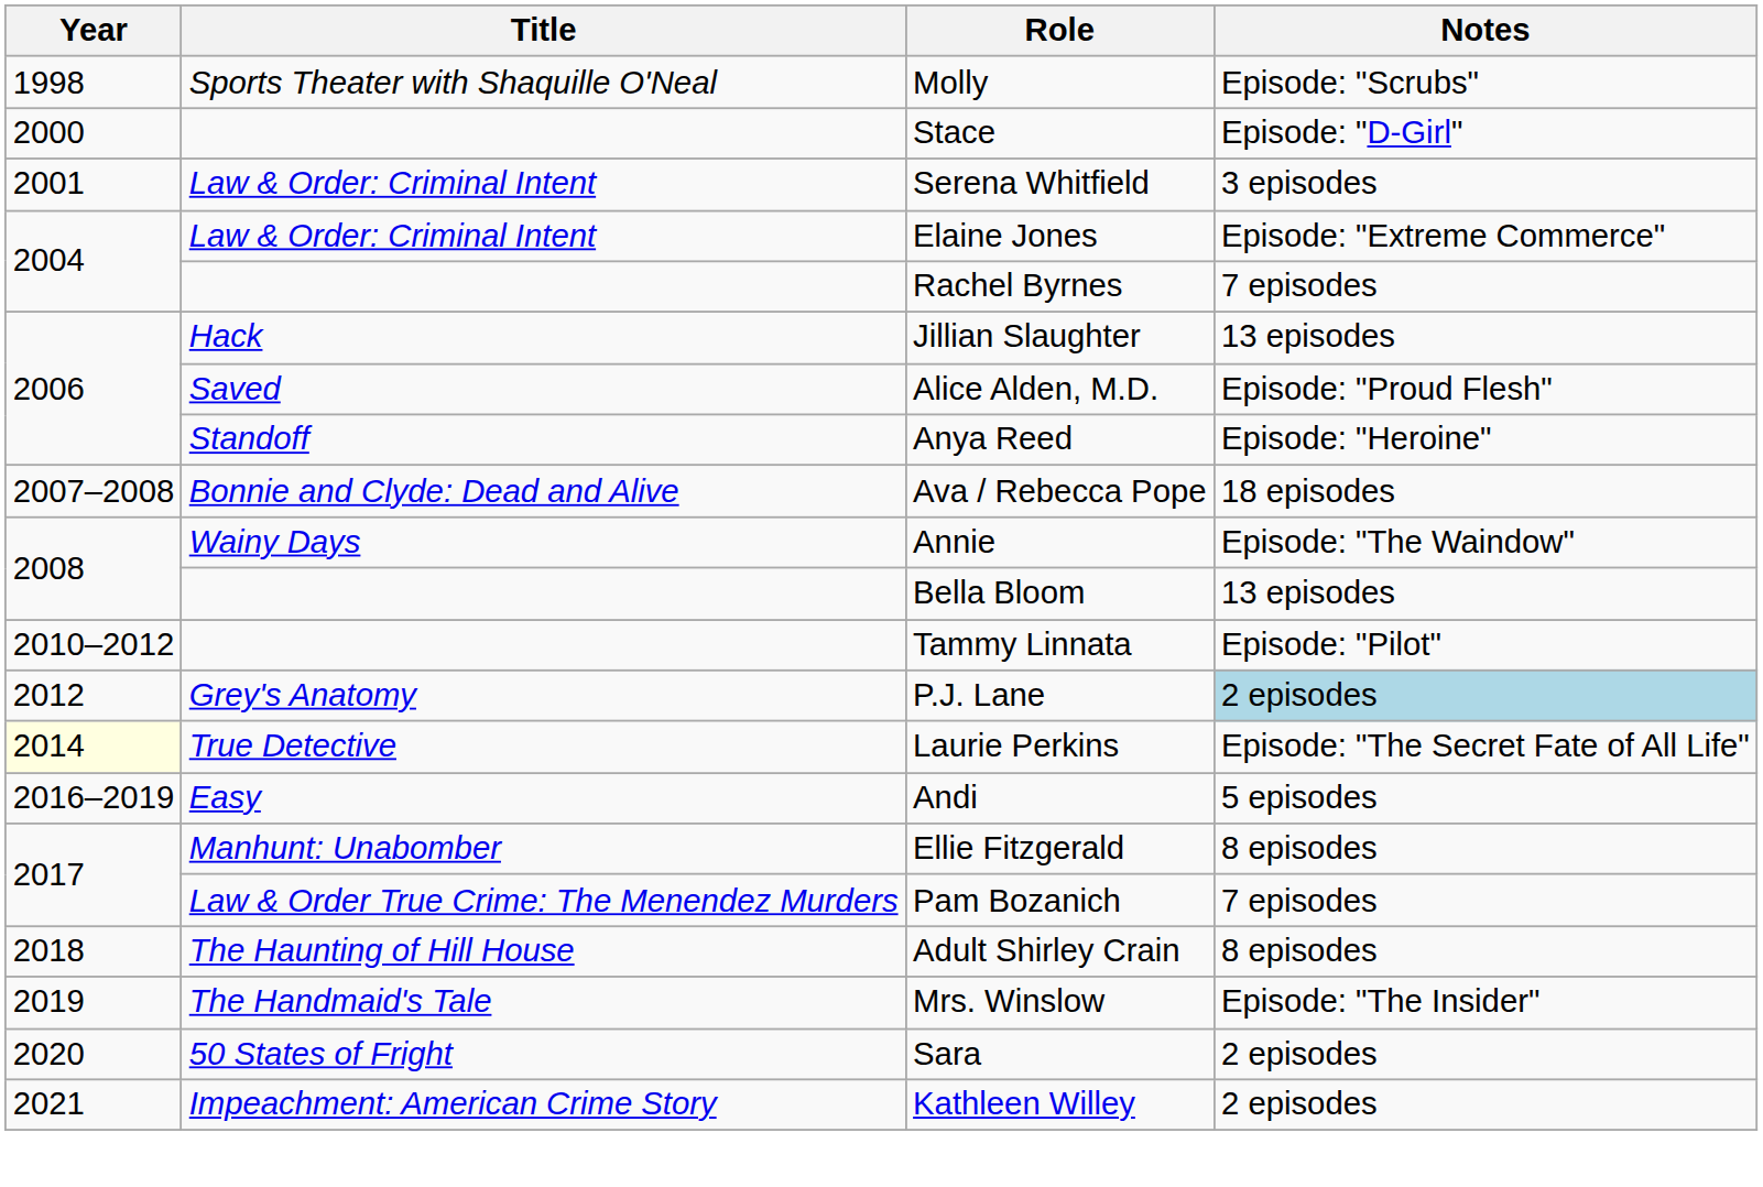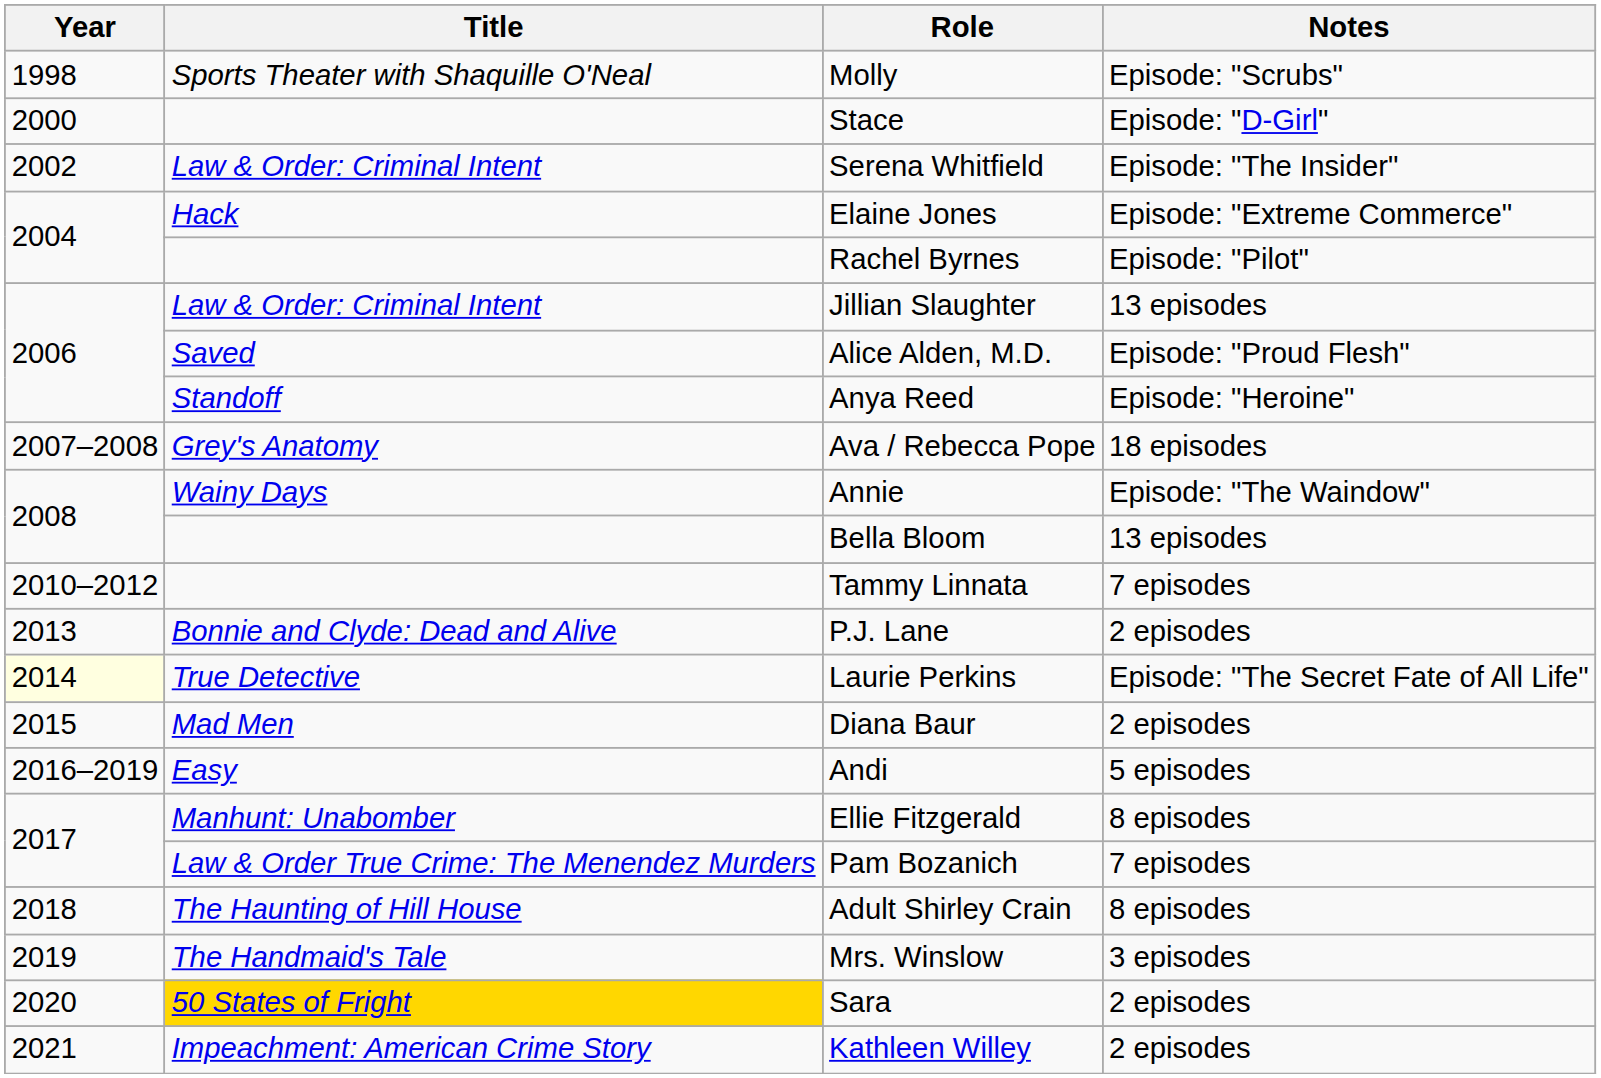 <table class="wikitable sortable">
 <tr>
 <th>Year</th>
 <th>Title</th>
 <th>Role</th>
 <th class="unsortable">Notes</th>
 </tr>
 <tr>
 <td>1998</td>
 <td><em>Sports Theater with Shaquille O'Neal</em></td>
 <td>Molly</td>
 <td>Episode: "Scrubs"</td>
 </tr>
 <tr>
 <td>2000</td>
 <td><em></em></td>
 <td>Stace</td>
 <td>Episode: "<a href='#'>D-Girl</a>"</td>
 </tr>
 <tr>
-<td>2001</td>
+<td>2002</td>
 <td><em><a href='#'>Law & Order: Criminal Intent</a></em></td>
 <td>Serena Whitfield</td>
-<td>3 episodes</td>
+<td>Episode: "The Insider"</td>
 </tr>
 <tr>
 <td rowspan=2>2004</td>
-<td><em><a href='#'>Law & Order: Criminal Intent</a></em></td>
+<td><em><a href='#'>Hack</a></em></td>
 <td>Elaine Jones</td>
 <td>Episode: "Extreme Commerce"</td>
 </tr>
 <tr>
 <td><em></em></td>
 <td>Rachel Byrnes</td>
-<td>7 episodes</td>
+<td>Episode: "Pilot"</td>
 </tr>
 <tr>
 <td rowspan=3>2006</td>
-<td><em><a href='#'>Hack</a></em></td>
+<td><em><a href='#'>Law & Order: Criminal Intent</a></em></td>
 <td>Jillian Slaughter</td>
 <td>13 episodes</td>
 </tr>
 <tr>
 <td><em><a href='#'>Saved</a></em></td>
 <td>Alice Alden, M.D.</td>
 <td>Episode: "Proud Flesh"</td>
 </tr>
 <tr>
 <td><em><a href='#'>Standoff</a></em></td>
 <td>Anya Reed</td>
 <td>Episode: "Heroine"</td>
 </tr>
 <tr>
 <td>2007–2008</td>
-<td><em><a href='#'>Bonnie and Clyde: Dead and Alive</a></em></td>
+<td><em><a href='#'>Grey's Anatomy</a></em></td>
 <td>Ava / Rebecca Pope</td>
 <td>18 episodes</td>
 </tr>
 <tr>
 <td rowspan=2>2008</td>
 <td><em><a href='#'>Wainy Days</a></em></td>
 <td>Annie</td>
 <td>Episode: "The Waindow"</td>
 </tr>
 <tr>
 <td><em></em></td>
 <td>Bella Bloom</td>
 <td>13 episodes</td>
 </tr>
 <tr>
 <td>2010–2012</td>
 <td><em></em></td>
 <td>Tammy Linnata</td>
-<td>Episode: "Pilot"</td>
+<td>7 episodes</td>
 </tr>
 <tr>
-<td>2012</td>
-<td><em><a href='#'>Grey's Anatomy</a></em></td>
+<td>2013</td>
+<td><em><a href='#'>Bonnie and Clyde: Dead and Alive</a></em></td>
 <td>P.J. Lane</td>
-<td style="background: lightblue;">2 episodes</td>
+<td>2 episodes</td>
 </tr>
 <tr>
 <td style="background: lightyellow;">2014</td>
 <td><em><a href='#'>True Detective</a></em></td>
 <td>Laurie Perkins</td>
 <td>Episode: "The Secret Fate of All Life"</td>
+</tr>
+<tr>
+<td>2015</td>
+<td><em><a href='#'>Mad Men</a></em></td>
+<td>Diana Baur</td>
+<td>2 episodes</td>
 </tr>
 <tr>
 <td>2016–2019</td>
 <td><em><a href='#'>Easy</a></em></td>
 <td>Andi</td>
 <td>5 episodes</td>
 </tr>
 <tr>
 <td rowspan=2>2017</td>
 <td><em><a href='#'>Manhunt: Unabomber</a></em></td>
 <td>Ellie Fitzgerald</td>
 <td>8 episodes</td>
 </tr>
 <tr>
 <td><em><a href='#'>Law & Order True Crime: The Menendez Murders</a></em></td>
 <td>Pam Bozanich</td>
 <td>7 episodes</td>
 </tr>
 <tr>
 <td>2018</td>
 <td><em><a href='#'>The Haunting of Hill House</a></em></td>
 <td>Adult Shirley Crain</td>
 <td>8 episodes</td>
 </tr>
 <tr>
 <td>2019</td>
 <td><em><a href='#'>The Handmaid's Tale</a></em></td>
 <td>Mrs. Winslow</td>
-<td>Episode: "The Insider"</td>
+<td>3 episodes</td>
 </tr>
 <tr>
 <td>2020</td>
-<td><em><a href='#'>50 States of Fright</a></em></td>
+<td style="background: gold;"><em><a href='#'>50 States of Fright</a></em></td>
 <td>Sara</td>
 <td>2 episodes</td>
 </tr>
 <tr>
 <td>2021</td>
 <td><em><a href='#'>Impeachment: American Crime Story</a></em></td>
 <td><a href='#'>Kathleen Willey</a></td>
 <td>2 episodes</td>
 </tr>
 </table>
